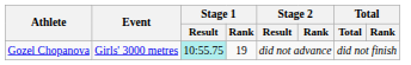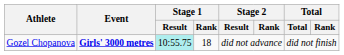 <table class="wikitable" style="font-size:90%">
 <tr>
 <th rowspan=2>Athlete</th>
 <th rowspan=2>Event</th>
 <th colspan=2>Stage 1</th>
 <th colspan=2>Stage 2</th>
 <th colspan=2>Total</th>
 </tr>
 <tr style="font-size:95%">
 <th>Result</th>
 <th>Rank</th>
 <th>Result</th>
 <th>Rank</th>
 <th>Total</th>
 <th>Rank</th>
 </tr>
 <tr align=center>
 <td align=left><a href='#'>Gozel Chopanova</a></td>
-<td align=left><a href='#'>Girls' 3000 metres</a></td>
+<td align=left><strong><a href='#'>Girls' 3000 metres</a></strong></td>
 <td style="background: paleturquoise;">10:55.75</td>
-<td>19</td>
+<td>18</td>
 <td Colspan=2><em>did not advance</em></td>
 <td Colspan=2><em>did not finish</em></td>
 </tr>
 </table>
